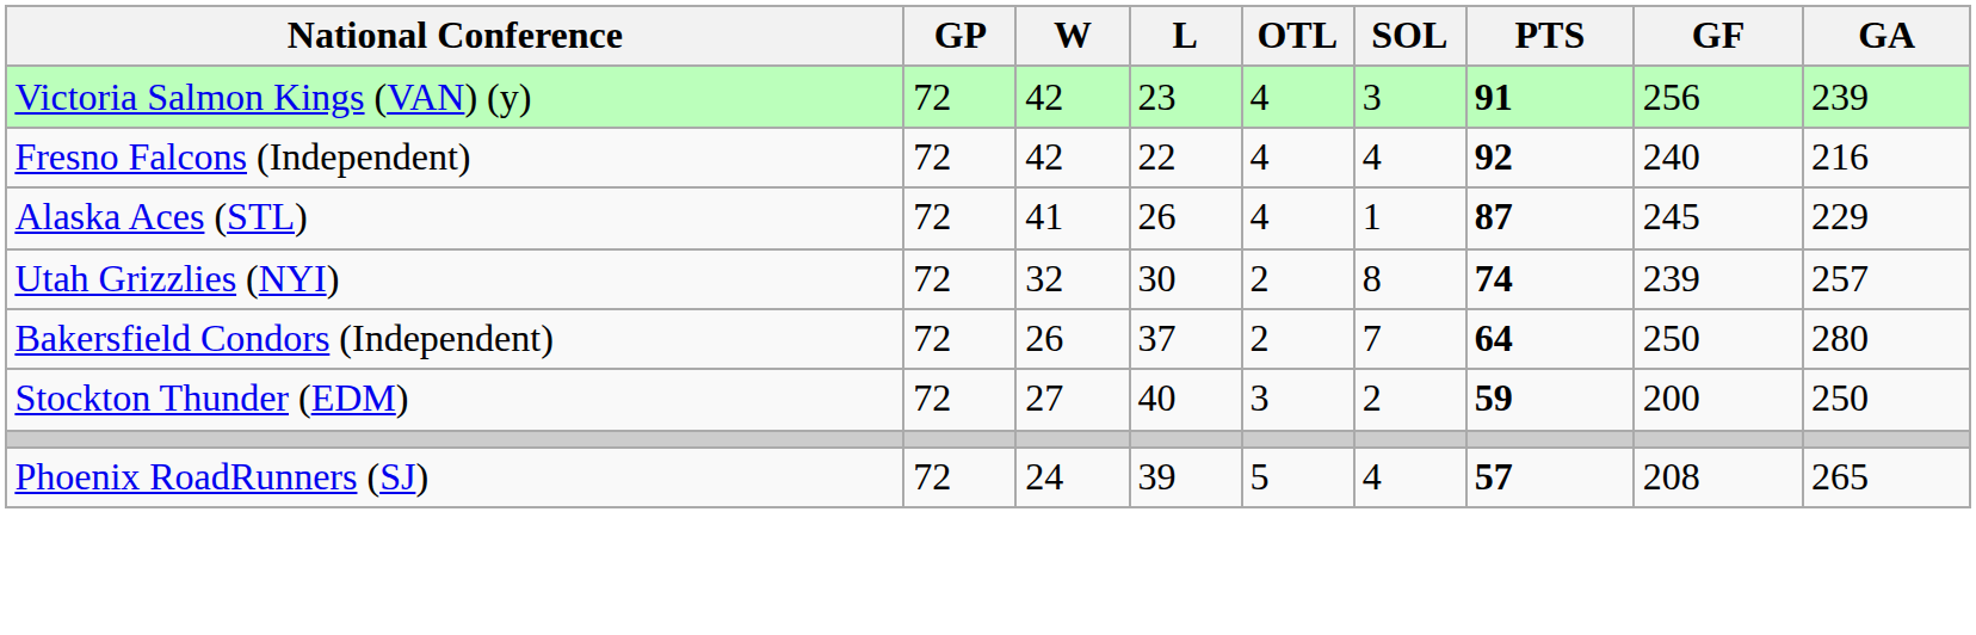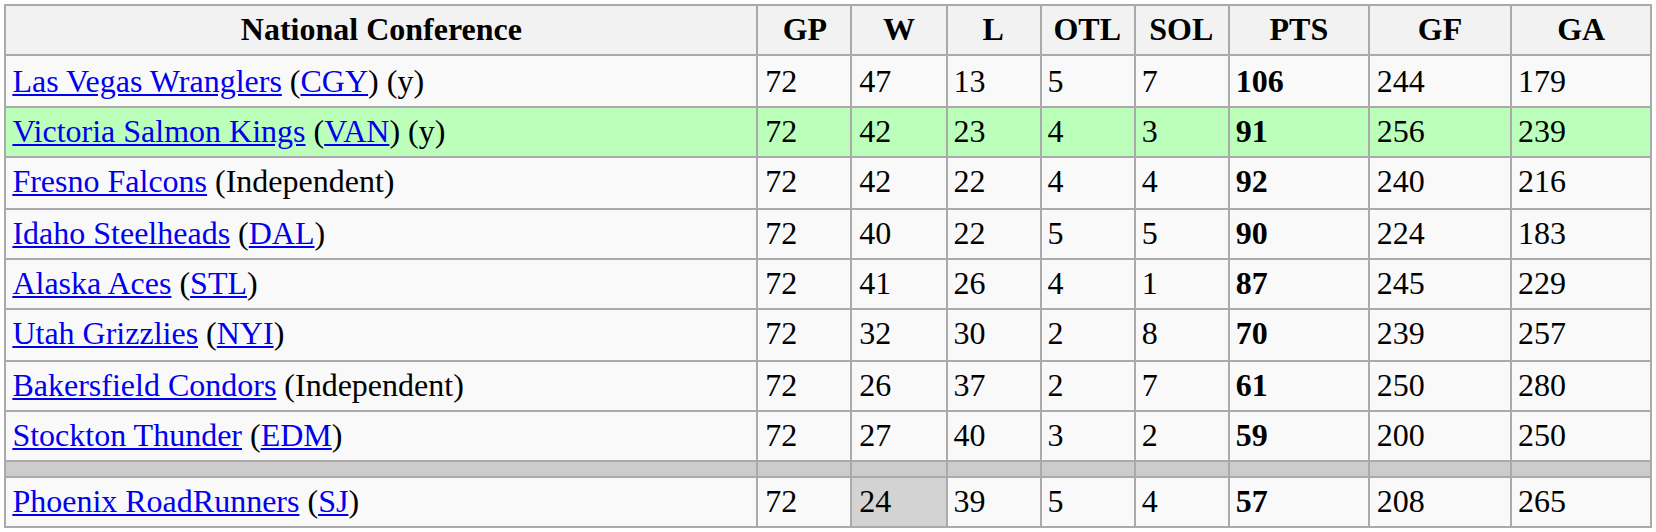 <table class="wikitable">
 <tr>
 <th width="40%">National Conference</th>
 <th width="5%">GP</th>
 <th width="5%">W</th>
 <th width="5%">L</th>
 <th width="5%">OTL</th>
 <th width="5%">SOL</th>
 <th width="7.5%">PTS</th>
 <th width="7.5%">GF</th>
 <th width="7.5%">GA</th>
+</tr>
+<tr>
+<td align=left><a href='#'>Las Vegas Wranglers</a> (<a href='#'>CGY</a>) (y)</td>
+<td>72</td>
+<td>47</td>
+<td>13</td>
+<td>5</td>
+<td>7</td>
+<td><strong>106</strong></td>
+<td>244</td>
+<td>179</td>
 </tr>
 <tr bgcolor=#bbffbb>
 <td align=left><a href='#'>Victoria Salmon Kings</a> (<a href='#'>VAN</a>) (y)</td>
 <td>72</td>
 <td>42</td>
 <td>23</td>
 <td>4</td>
 <td>3</td>
 <td><strong>91</strong></td>
 <td>256</td>
 <td>239</td>
 </tr>
 <tr>
 <td align=left><a href='#'>Fresno Falcons</a> (Independent)</td>
 <td>72</td>
 <td>42</td>
 <td>22</td>
 <td>4</td>
 <td>4</td>
 <td><strong>92</strong></td>
 <td>240</td>
 <td>216</td>
 </tr>
 <tr>
+<td align=left><a href='#'>Idaho Steelheads</a> (<a href='#'>DAL</a>)</td>
+<td>72</td>
+<td>40</td>
+<td>22</td>
+<td>5</td>
+<td>5</td>
+<td><strong>90</strong></td>
+<td>224</td>
+<td>183</td>
+</tr>
+<tr>
 <td align=left><a href='#'>Alaska Aces</a> (<a href='#'>STL</a>)</td>
 <td>72</td>
 <td>41</td>
 <td>26</td>
 <td>4</td>
 <td>1</td>
 <td><strong>87</strong></td>
 <td>245</td>
 <td>229</td>
 </tr>
 <tr>
 <td align=left><a href='#'>Utah Grizzlies</a> (<a href='#'>NYI</a>)</td>
 <td>72</td>
 <td>32</td>
 <td>30</td>
 <td>2</td>
 <td>8</td>
-<td><strong>74</strong></td>
+<td><strong>70</strong></td>
 <td>239</td>
 <td>257</td>
 </tr>
 <tr>
 <td align=left><a href='#'>Bakersfield Condors</a> (Independent)</td>
 <td>72</td>
 <td>26</td>
 <td>37</td>
 <td>2</td>
 <td>7</td>
-<td><strong>64</strong></td>
+<td><strong>61</strong></td>
 <td>250</td>
 <td>280</td>
 </tr>
 <tr>
 <td align=left><a href='#'>Stockton Thunder</a> (<a href='#'>EDM</a>)</td>
 <td>72</td>
 <td>27</td>
 <td>40</td>
 <td>3</td>
 <td>2</td>
 <td><strong>59</strong></td>
 <td>200</td>
 <td>250</td>
 </tr>
 <tr bgcolor="#cccccc">
 <td></td>
 <td></td>
 <td></td>
 <td></td>
 <td></td>
 <td></td>
 <td></td>
 <td></td>
 <td></td>
 </tr>
 <tr>
 <td align=left><a href='#'>Phoenix RoadRunners</a> (<a href='#'>SJ</a>)</td>
 <td>72</td>
-<td>24</td>
+<td style="background: lightgrey;">24</td>
 <td>39</td>
 <td>5</td>
 <td>4</td>
 <td><strong>57</strong></td>
 <td>208</td>
 <td>265</td>
 </tr>
 </table>
